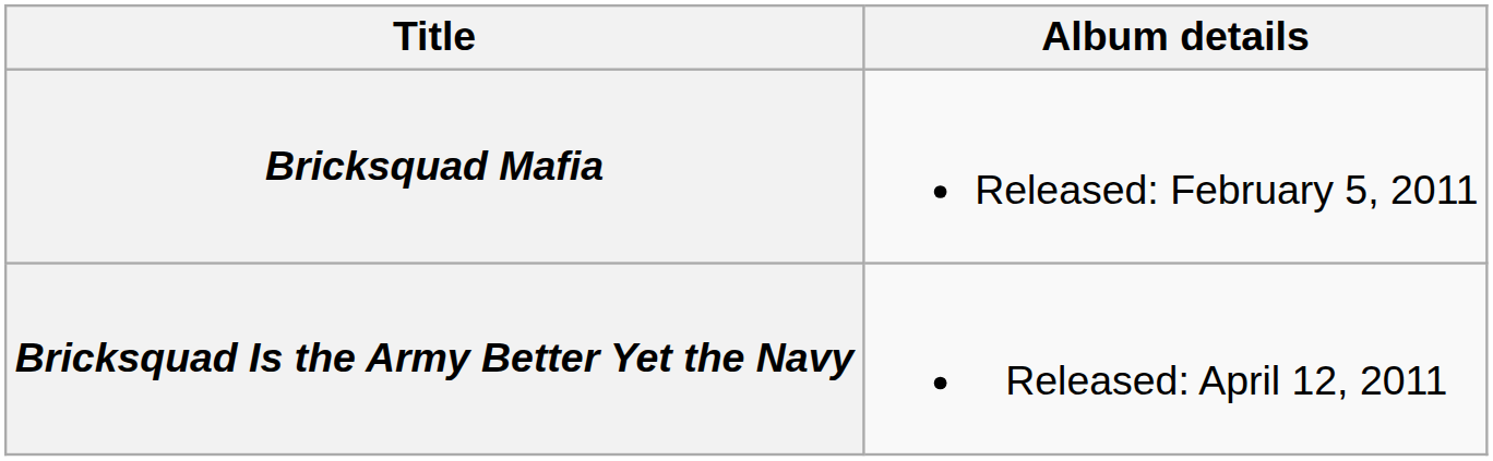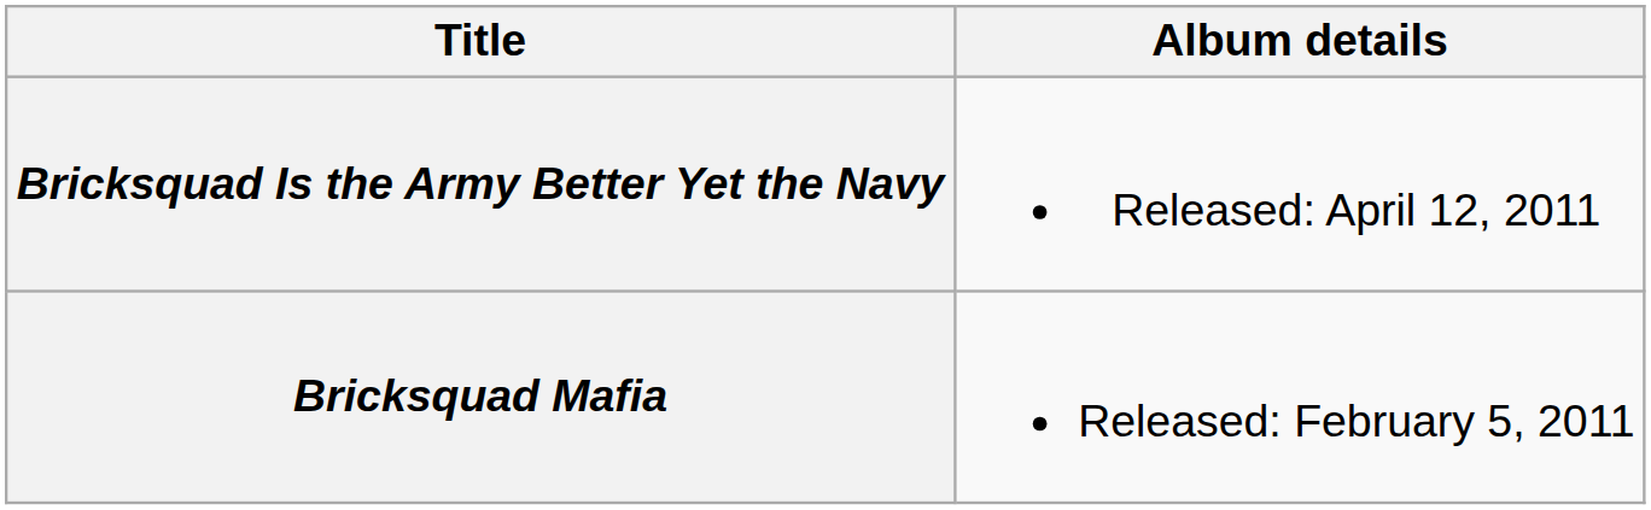 <table class="wikitable plainrowheaders" style="text-align:center;">
 <tr>
 <th>Title</th>
 <th>Album details</th>
 </tr>
 <tr>
+<th scope="row"><em>Bricksquad Is the Army Better Yet the Navy</em></th>
+<td><br><ul><li>Released: April 12, 2011</li></ul></td>
+</tr>
+<tr>
 <th scope="row"><em>Bricksquad Mafia</em><br></th>
 <td><br><ul><li>Released: February 5, 2011</li></ul></td>
 </tr>
-<tr>
-<th scope="row"><em>Bricksquad Is the Army Better Yet the Navy</em></th>
-<td><br><ul><li>Released: April 12, 2011</li></ul></td>
-</tr>
 </table>
